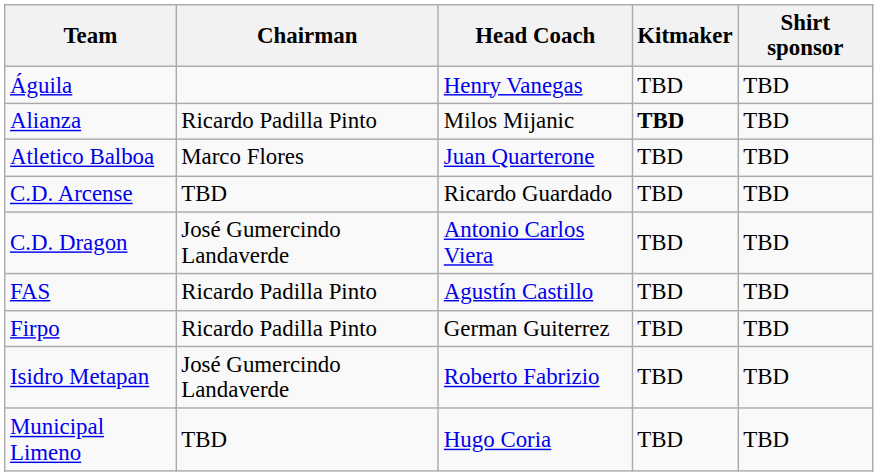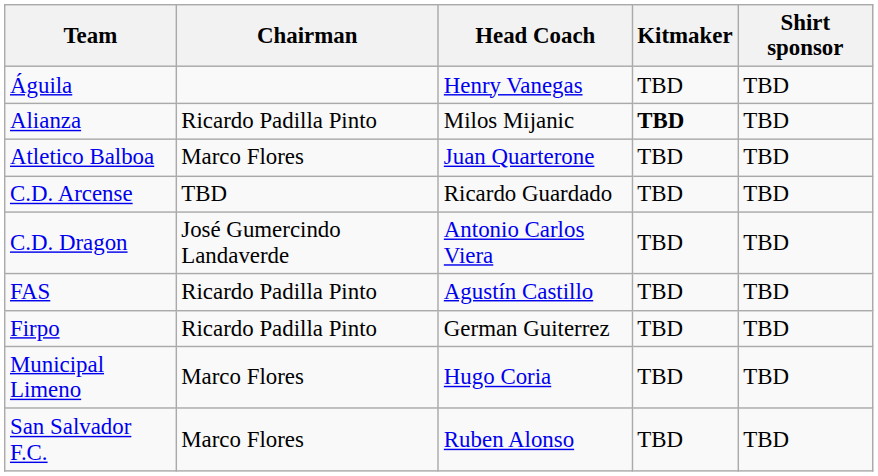 <table class="wikitable sortable" style="text-align: left;">
 <tr>
 <th>Team</th>
 <th>Chairman</th>
 <th>Head Coach</th>
 <th>Kitmaker</th>
 <th>Shirt sponsor</th>
 </tr>
 <tr>
 <td><a href='#'>Águila</a></td>
 <td></td>
 <td> <a href='#'>Henry Vanegas</a></td>
 <td>TBD</td>
 <td>TBD</td>
 </tr>
 <tr>
 <td><a href='#'>Alianza</a></td>
 <td> Ricardo Padilla Pinto</td>
 <td> Milos Mijanic</td>
 <td><strong>TBD</strong></td>
 <td>TBD</td>
 </tr>
 <tr>
 <td><a href='#'>Atletico Balboa</a></td>
 <td> Marco Flores</td>
 <td> <a href='#'>Juan Quarterone</a></td>
 <td>TBD</td>
 <td>TBD</td>
 </tr>
 <tr>
 <td><a href='#'>C.D. Arcense</a></td>
 <td> TBD</td>
 <td> Ricardo Guardado</td>
 <td>TBD</td>
 <td>TBD</td>
 </tr>
 <tr>
 <td><a href='#'>C.D. Dragon</a></td>
 <td> José Gumercindo Landaverde</td>
 <td> <a href='#'>Antonio Carlos Viera</a></td>
 <td>TBD</td>
 <td>TBD</td>
 </tr>
 <tr>
 <td><a href='#'>FAS</a></td>
 <td> Ricardo Padilla Pinto</td>
 <td> <a href='#'>Agustín Castillo</a></td>
 <td>TBD</td>
 <td>TBD</td>
 </tr>
 <tr>
 <td><a href='#'>Firpo</a></td>
 <td> Ricardo Padilla Pinto</td>
 <td> German Guiterrez</td>
 <td>TBD</td>
 <td>TBD</td>
 </tr>
 <tr>
-<td><a href='#'>Isidro Metapan</a></td>
-<td> José Gumercindo Landaverde</td>
-<td> <a href='#'>Roberto Fabrizio</a></td>
+<td><a href='#'>Municipal Limeno</a></td>
+<td> Marco Flores</td>
+<td> <a href='#'>Hugo Coria</a></td>
 <td>TBD</td>
 <td>TBD</td>
 </tr>
 <tr>
-<td><a href='#'>Municipal Limeno</a></td>
-<td> TBD</td>
-<td> <a href='#'>Hugo Coria</a></td>
+<td><a href='#'>San Salvador F.C.</a></td>
+<td> Marco Flores</td>
+<td> <a href='#'>Ruben Alonso</a></td>
 <td>TBD</td>
 <td>TBD</td>
 </tr>
 </table>
